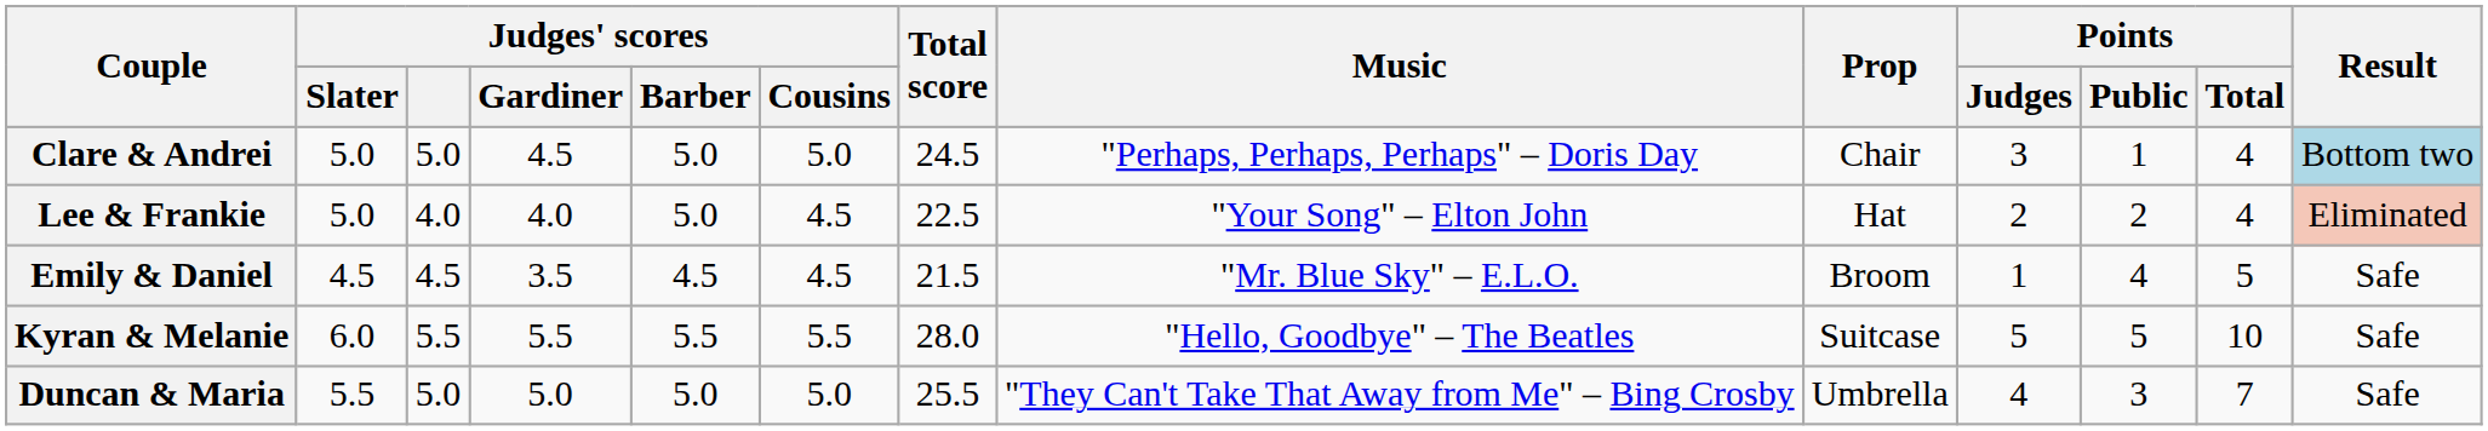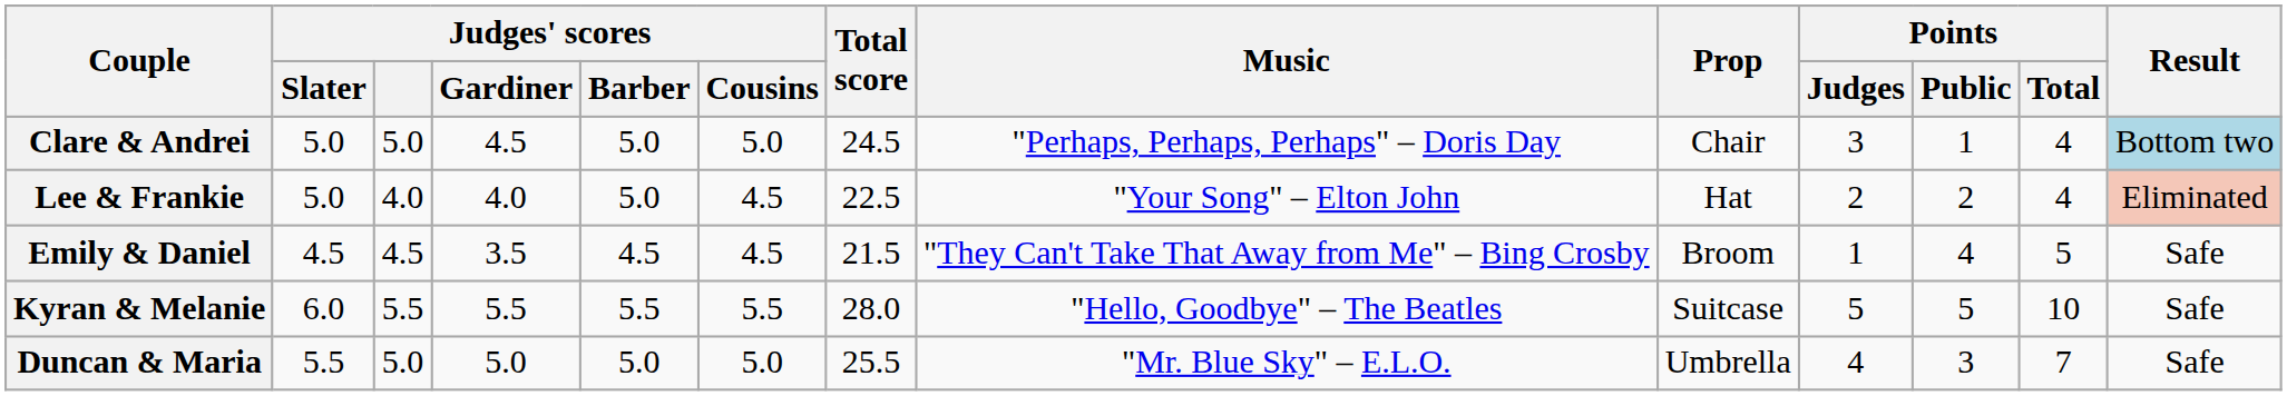 <table class="wikitable sortable" style="text-align:center; font-size:90%">
 <tr>
 <th scope="col" rowspan=2>Couple</th>
 <th scope="col" colspan=5 class="unsortable">Judges' scores</th>
 <th scope="col" rowspan=2>Total<br>score</th>
 <th scope="col" rowspan=2 class="unsortable">Music</th>
 <th scope="col" rowspan=2 class="unsortable">Prop</th>
 <th scope="col" colspan=3>Points</th>
 <th scope="col" rowspan=2 class="unsortable">Result</th>
 </tr>
 <tr>
 <th class="unsortable">Slater</th>
 <th class="unsortable"></th>
 <th class="unsortable">Gardiner</th>
 <th class="unsortable">Barber</th>
 <th class="unsortable">Cousins</th>
 <th class="unsortable">Judges</th>
 <th class="unsortable">Public</th>
 <th>Total</th>
 </tr>
 <tr>
 <th scope="row">Clare & Andrei</th>
 <td>5.0</td>
 <td>5.0</td>
 <td>4.5</td>
 <td>5.0</td>
 <td>5.0</td>
 <td>24.5</td>
 <td>"<a href='#'>Perhaps, Perhaps, Perhaps</a>" – <a href='#'>Doris Day</a></td>
 <td>Chair</td>
 <td>3</td>
 <td>1</td>
 <td>4</td>
 <td bgcolor=lightblue>Bottom two</td>
 </tr>
 <tr>
 <th scope="row">Lee & Frankie</th>
 <td>5.0</td>
 <td>4.0</td>
 <td>4.0</td>
 <td>5.0</td>
 <td>4.5</td>
 <td>22.5</td>
 <td>"<a href='#'>Your Song</a>" – <a href='#'>Elton John</a></td>
 <td>Hat</td>
 <td>2</td>
 <td>2</td>
 <td>4</td>
 <td bgcolor="f4c7b8">Eliminated</td>
 </tr>
 <tr>
 <th scope="row">Emily & Daniel</th>
 <td>4.5</td>
 <td>4.5</td>
 <td>3.5</td>
 <td>4.5</td>
 <td>4.5</td>
 <td>21.5</td>
-<td>"<a href='#'>Mr. Blue Sky</a>" – <a href='#'>E.L.O.</a></td>
+<td>"<a href='#'>They Can't Take That Away from Me</a>" – <a href='#'>Bing Crosby</a></td>
 <td>Broom</td>
 <td>1</td>
 <td>4</td>
 <td>5</td>
 <td>Safe</td>
 </tr>
 <tr>
 <th scope="row">Kyran & Melanie</th>
 <td>6.0</td>
 <td>5.5</td>
 <td>5.5</td>
 <td>5.5</td>
 <td>5.5</td>
 <td>28.0</td>
 <td>"<a href='#'>Hello, Goodbye</a>" – <a href='#'>The Beatles</a></td>
 <td>Suitcase</td>
 <td>5</td>
 <td>5</td>
 <td>10</td>
 <td>Safe</td>
 </tr>
 <tr>
 <th scope="row">Duncan & Maria</th>
 <td>5.5</td>
 <td>5.0</td>
 <td>5.0</td>
 <td>5.0</td>
 <td>5.0</td>
 <td>25.5</td>
-<td>"<a href='#'>They Can't Take That Away from Me</a>" – <a href='#'>Bing Crosby</a></td>
+<td>"<a href='#'>Mr. Blue Sky</a>" – <a href='#'>E.L.O.</a></td>
 <td>Umbrella</td>
 <td>4</td>
 <td>3</td>
 <td>7</td>
 <td>Safe</td>
 </tr>
 </table>
